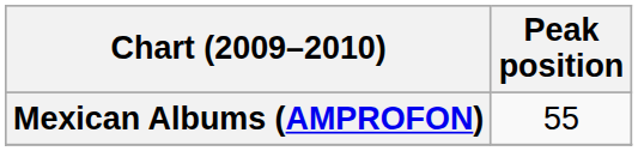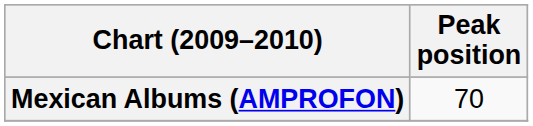 <table class="wikitable sortable plainrowheaders" style="text-align:center">
 <tr>
 <th scope="col">Chart (2009–2010)</th>
 <th scope="col">Peak<br>position</th>
 </tr>
 <tr>
 <th scope="row">Mexican Albums (<a href='#'>AMPROFON</a>)</th>
-<td>55</td>
+<td>70</td>
 </tr>
 <tr>
 </tr>
 <tr>
 </tr>
 </table>
